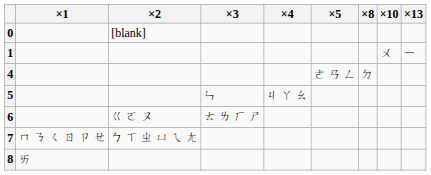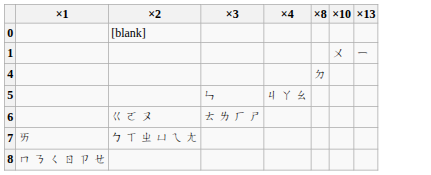 <table class="wikitable floatright">
 <tr>
 <th></th>
 <th>×1</th>
 <th>×2</th>
 <th>×3</th>
 <th>×4</th>
-<th>×5</th>
 <th>×8</th>
 <th>×10</th>
 <th>×13</th>
 </tr>
 <tr>
 <th>0</th>
 <td></td>
 <td>[blank]</td>
 <td></td>
 <td></td>
 <td></td>
 <td></td>
 <td></td>
-<td></td>
 </tr>
 <tr>
 <th>1</th>
-<td></td>
 <td></td>
 <td></td>
 <td></td>
 <td></td>
 <td></td>
 <td>ㄨ</td>
 <td>ㄧ</td>
 </tr>
 <tr>
 <th>4</th>
 <td></td>
 <td></td>
 <td></td>
 <td></td>
-<td>ㄜ ㄢ ㄥ</td>
 <td>ㄉ</td>
 <td></td>
 <td></td>
 </tr>
 <tr>
 <th>5</th>
 <td></td>
 <td></td>
 <td>ㄣ</td>
 <td>ㄐ ㄚ ㄠ</td>
 <td></td>
 <td></td>
 <td></td>
-<td></td>
 </tr>
 <tr>
 <th>6</th>
 <td></td>
 <td>ㄍ ㄛ ㄡ</td>
 <td>ㄊ ㄌ ㄏ ㄕ</td>
 <td></td>
 <td></td>
 <td></td>
 <td></td>
-<td></td>
 </tr>
 <tr>
 <th>7</th>
-<td>ㄇ ㄋ ㄑ ㄖ  ㄗ ㄝ</td>
+<td>ㄞ</td>
 <td>ㄅ ㄒ ㄓ ㄩ ㄟ ㄤ</td>
-<td></td>
 <td></td>
 <td></td>
 <td></td>
 <td></td>
 <td></td>
 </tr>
 <tr>
 <th>8</th>
-<td>ㄞ</td>
-<td></td>
+<td>ㄇ ㄋ ㄑ ㄖ  ㄗ ㄝ</td>
 <td></td>
 <td></td>
 <td></td>
 <td></td>
 <td></td>
 <td></td>
 </tr>
 </table>
